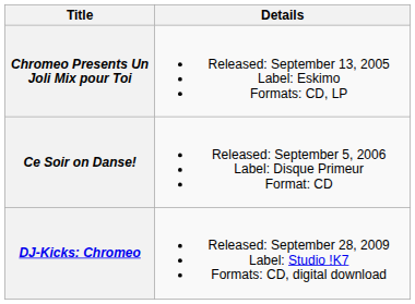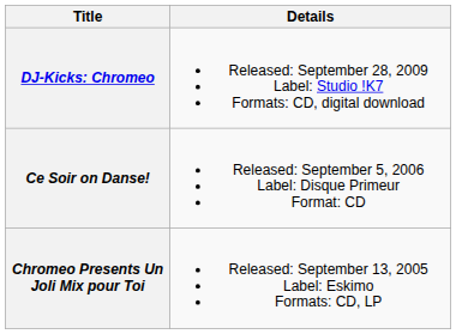 <table class="wikitable plainrowheaders" style="text-align:center;">
 <tr>
 <th scope="col" style="width:11em;">Title</th>
 <th scope="col" style="width:19em;">Details</th>
 </tr>
 <tr>
-<th scope="row"><em>Chromeo Presents Un<br>Joli Mix pour Toi</em></th>
-<td><br><ul><li>Released: September 13, 2005</li><li>Label: Eskimo</li><li>Formats: CD, LP</li></ul></td>
+<th scope="row"><em><a href='#'>DJ-Kicks: Chromeo</a></em></th>
+<td><br><ul><li>Released: September 28, 2009</li><li>Label: <a href='#'>Studio !K7</a></li><li>Formats: CD, digital download</li></ul></td>
 </tr>
 <tr>
 <th scope="row"><em>Ce Soir on Danse!</em></th>
 <td><br><ul><li>Released: September 5, 2006</li><li>Label: Disque Primeur</li><li>Format: CD</li></ul></td>
 </tr>
 <tr>
-<th scope="row"><em><a href='#'>DJ-Kicks: Chromeo</a></em></th>
-<td><br><ul><li>Released: September 28, 2009</li><li>Label: <a href='#'>Studio !K7</a></li><li>Formats: CD, digital download</li></ul></td>
+<th scope="row"><em>Chromeo Presents Un<br>Joli Mix pour Toi</em></th>
+<td><br><ul><li>Released: September 13, 2005</li><li>Label: Eskimo</li><li>Formats: CD, LP</li></ul></td>
 </tr>
 </table>
